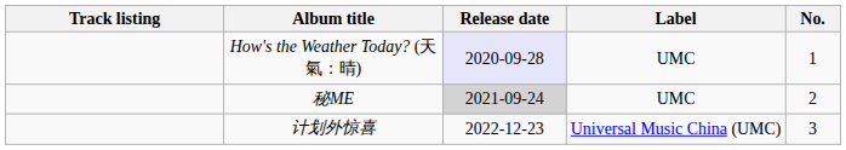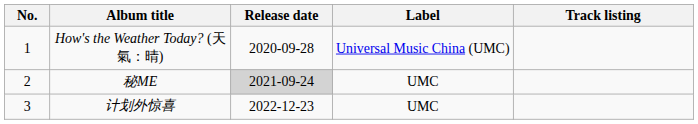 <table class="wikitable">
 <tr>
-<th align="center" width="200px">Track listing</th>
+<th align="center" width="45px">No.</th>
 <th align="center" width="200px">Album title</th>
 <th align="center" width="110px">Release date</th>
 <th align="center" width="200px">Label</th>
-<th align="center" width="45px">No.</th>
+<th align="center" width="200px">Track listing</th>
 </tr>
 <tr>
+<td align="center">1</td>
+<td align="center"><em>How's the Weather Today?</em> (天氣：晴)</td>
+<td align="center">2020-09-28</td>
+<td align="center"><a href='#'>Universal Music China</a> (UMC)</td>
 <td align="center" style="font-size: 70%;"><br></td>
-<td align="center"><em>How's the Weather Today?</em> (天氣：晴)</td>
-<td align="center" style="background: lavender;">2020-09-28</td>
-<td align="center">UMC</td>
-<td align="center">1</td>
 </tr>
 <tr>
-<td align="center" style="font-size: 70%;"><br></td>
+<td align="center">2</td>
 <td align="center"><em>秘ME</em></td>
 <td align="center" style="background: lightgrey;">2021-09-24</td>
 <td align="center">UMC</td>
-<td align="center">2</td>
+<td align="center" style="font-size: 70%;"><br></td>
 </tr>
 <tr>
-<td align="center" style="font-size: 70%;"><br></td>
+<td align="center">3</td>
 <td align="center"><em>计划外惊喜</em></td>
 <td align="center">2022-12-23</td>
-<td align="center"><a href='#'>Universal Music China</a> (UMC)</td>
-<td align="center">3</td>
+<td align="center">UMC</td>
+<td align="center" style="font-size: 70%;"><br></td>
 </tr>
 </table>
